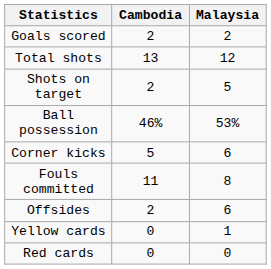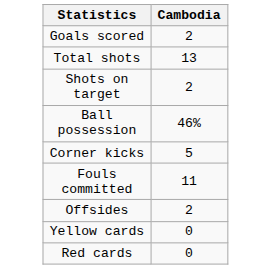 <table class="wikitable" style="text-align:center; margin:auto;">
 <tr>
 <th scope=col width=100>Statistics</th>
 <th scope=col width=70>Cambodia</th>
-<th scope=col width=70>Malaysia</th>
 </tr>
 <tr>
 <td>Goals scored</td>
-<td>2</td>
 <td>2</td>
 </tr>
 <tr>
 <td>Total shots</td>
 <td>13</td>
-<td>12</td>
 </tr>
 <tr>
 <td>Shots on target</td>
 <td>2</td>
-<td>5</td>
 </tr>
 <tr>
 <td>Ball possession</td>
 <td>46%</td>
-<td>53%</td>
 </tr>
 <tr>
 <td>Corner kicks</td>
 <td>5</td>
-<td>6</td>
 </tr>
 <tr>
 <td>Fouls committed</td>
 <td>11</td>
-<td>8</td>
 </tr>
 <tr>
 <td>Offsides</td>
 <td>2</td>
-<td>6</td>
 </tr>
 <tr>
 <td>Yellow cards</td>
 <td>0</td>
-<td>1</td>
 </tr>
 <tr>
 <td>Red cards</td>
 <td>0</td>
-<td>0</td>
 </tr>
 </table>
